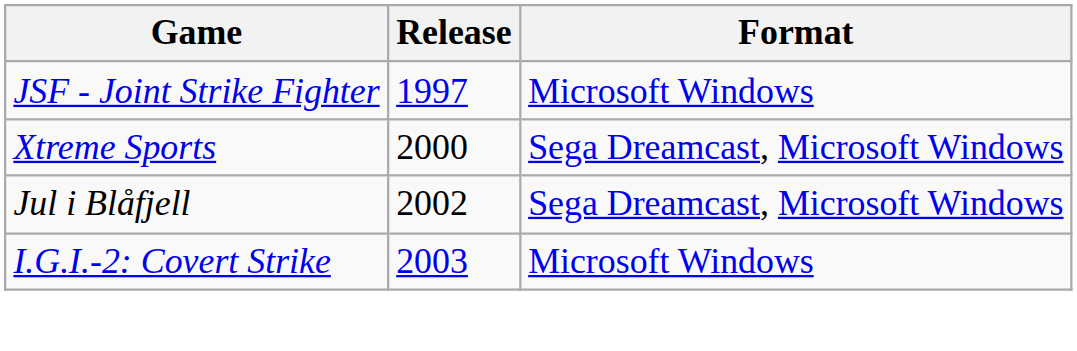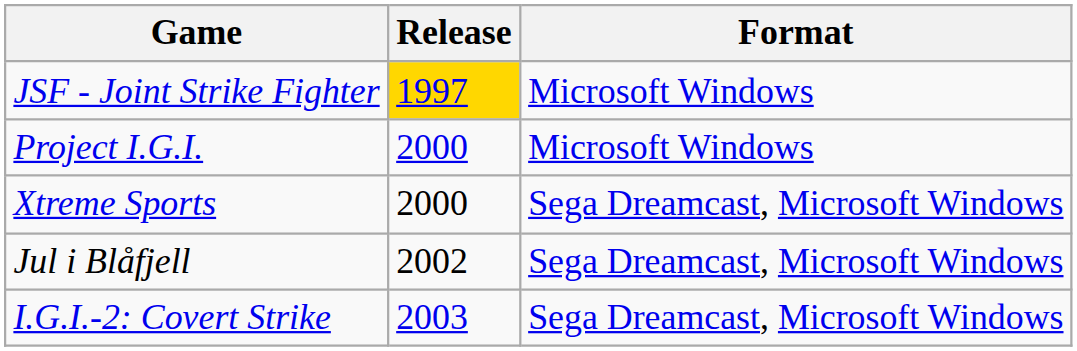 <table class="wikitable">
 <tr>
 <th>Game</th>
 <th>Release</th>
 <th>Format</th>
 </tr>
 <tr>
 <td><em><a href='#'>JSF - Joint Strike Fighter</a></em></td>
-<td><a href='#'>1997</a></td>
+<td style="background: gold;"><a href='#'>1997</a></td>
+<td><a href='#'>Microsoft Windows</a></td>
+</tr>
+<tr>
+<td><em><a href='#'>Project I.G.I.</a></em></td>
+<td><a href='#'>2000</a></td>
 <td><a href='#'>Microsoft Windows</a></td>
 </tr>
 <tr>
 <td><em><a href='#'>Xtreme Sports</a></em></td>
 <td>2000</td>
 <td><a href='#'>Sega Dreamcast</a>, <a href='#'>Microsoft Windows</a></td>
 </tr>
 <tr>
 <td><em>Jul i Blåfjell</em></td>
 <td>2002</td>
 <td><a href='#'>Sega Dreamcast</a>, <a href='#'>Microsoft Windows</a></td>
 </tr>
 <tr>
 <td><em><a href='#'>I.G.I.-2: Covert Strike</a></em></td>
 <td><a href='#'>2003</a></td>
-<td><a href='#'>Microsoft Windows</a></td>
+<td><a href='#'>Sega Dreamcast</a>, <a href='#'>Microsoft Windows</a></td>
 </tr>
 </table>
